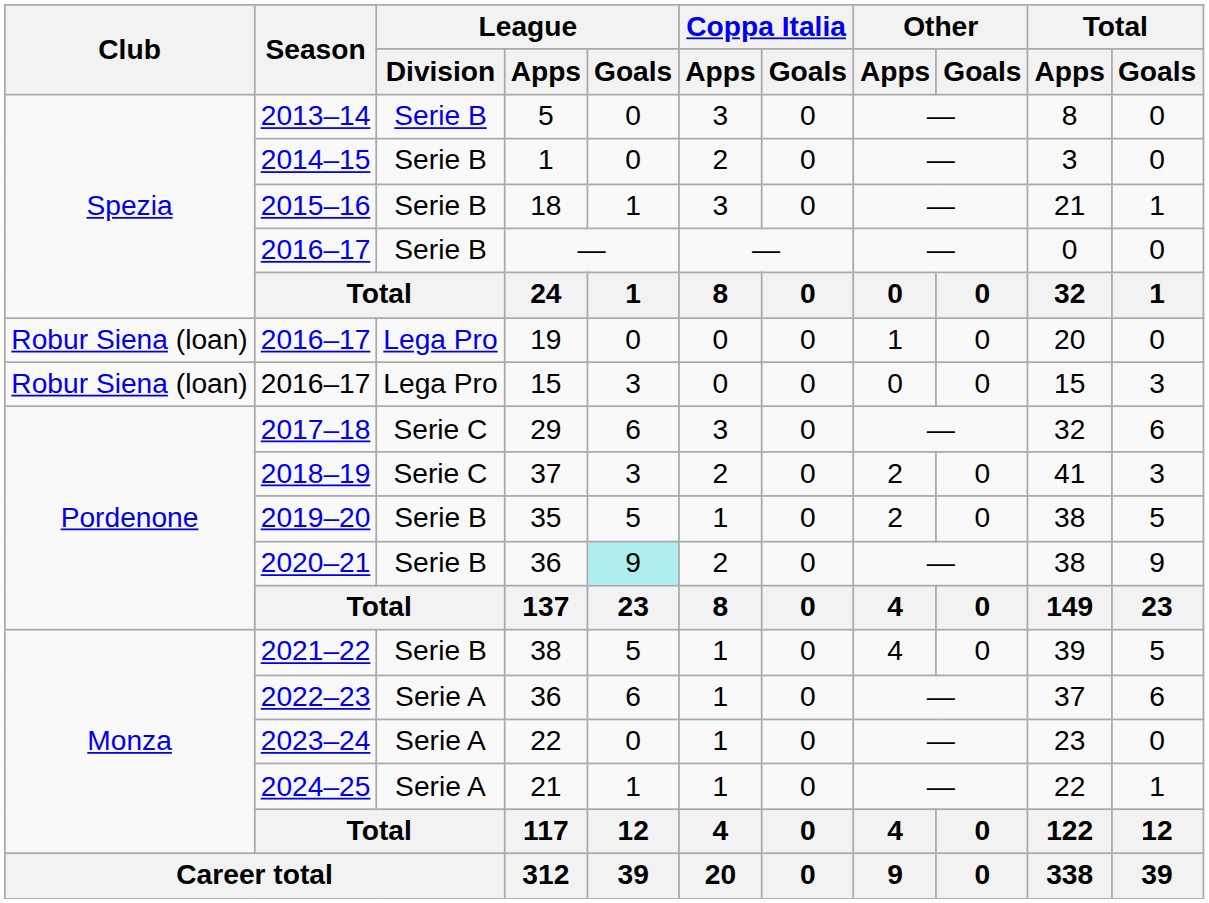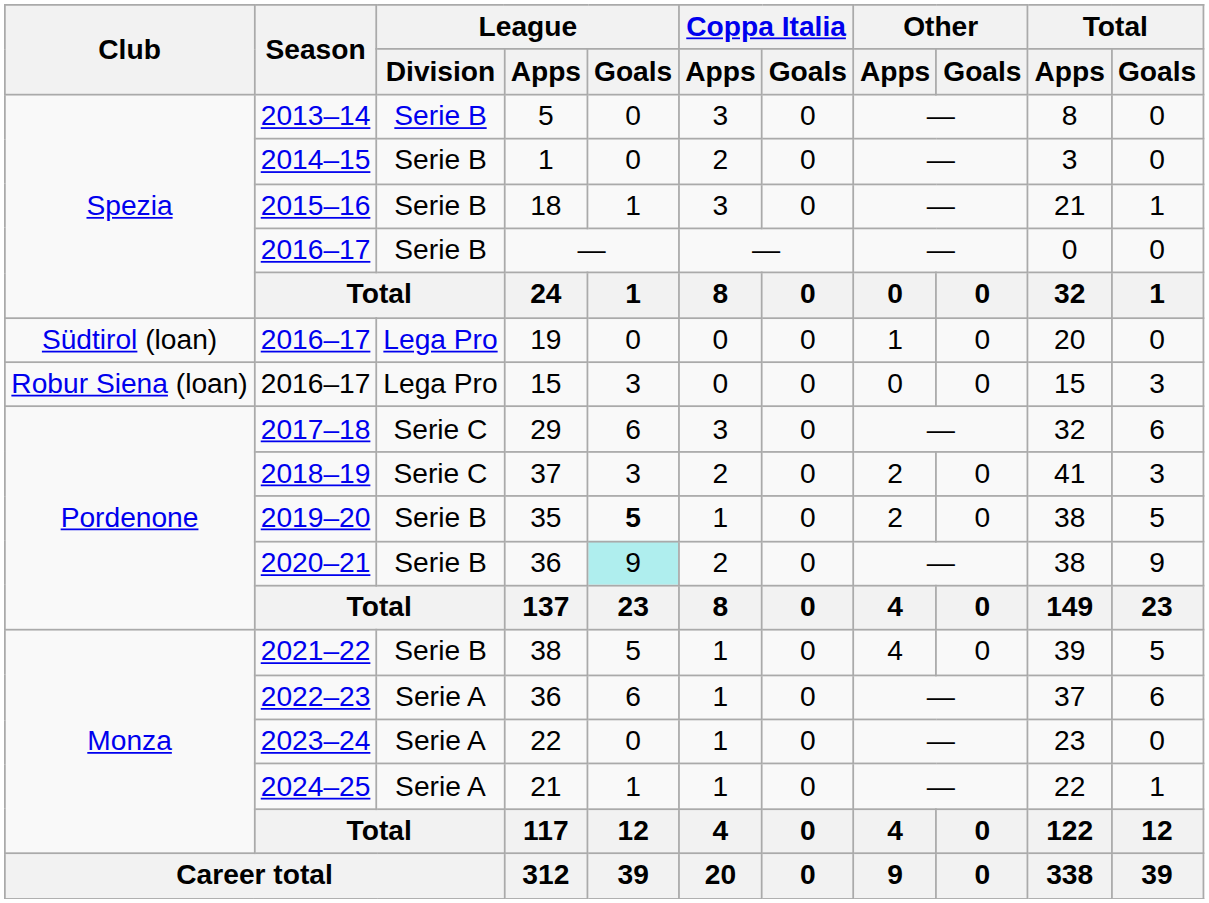 <table class="wikitable" style="text-align: center">
 <tr>
 <th rowspan="2">Club</th>
 <th rowspan="2">Season</th>
 <th colspan="3">League</th>
 <th colspan="2"><a href='#'>Coppa Italia</a></th>
 <th colspan="2">Other</th>
 <th colspan="2">Total</th>
 </tr>
 <tr>
 <th>Division</th>
 <th>Apps</th>
 <th>Goals</th>
 <th>Apps</th>
 <th>Goals</th>
 <th>Apps</th>
 <th>Goals</th>
 <th>Apps</th>
 <th>Goals</th>
 </tr>
 <tr>
 <td rowspan="5"><a href='#'>Spezia</a></td>
 <td><a href='#'>2013–14</a></td>
 <td><a href='#'>Serie B</a></td>
 <td>5</td>
 <td>0</td>
 <td>3</td>
 <td>0</td>
 <td colspan="2">—</td>
 <td>8</td>
 <td>0</td>
 </tr>
 <tr>
 <td><a href='#'>2014–15</a></td>
 <td>Serie B</td>
 <td>1</td>
 <td>0</td>
 <td>2</td>
 <td>0</td>
 <td colspan="2">—</td>
 <td>3</td>
 <td>0</td>
 </tr>
 <tr>
 <td><a href='#'>2015–16</a></td>
 <td>Serie B</td>
 <td>18</td>
 <td>1</td>
 <td>3</td>
 <td>0</td>
 <td colspan="2">—</td>
 <td>21</td>
 <td>1</td>
 </tr>
 <tr>
 <td><a href='#'>2016–17</a></td>
 <td>Serie B</td>
 <td colspan="2">—</td>
 <td colspan="2">—</td>
 <td colspan="2">—</td>
 <td>0</td>
 <td>0</td>
 </tr>
 <tr>
 <th colspan="2">Total</th>
 <th>24</th>
 <th>1</th>
 <th>8</th>
 <th>0</th>
 <th>0</th>
 <th>0</th>
 <th>32</th>
 <th>1</th>
 </tr>
 <tr>
-<td><a href='#'>Robur Siena</a> (loan)</td>
+<td><a href='#'>Südtirol</a> (loan)</td>
 <td><a href='#'>2016–17</a></td>
 <td><a href='#'>Lega Pro</a></td>
 <td>19</td>
 <td>0</td>
 <td>0</td>
 <td>0</td>
 <td>1</td>
 <td>0</td>
 <td>20</td>
 <td>0</td>
 </tr>
 <tr>
 <td><a href='#'>Robur Siena</a> (loan)</td>
 <td>2016–17</td>
 <td>Lega Pro</td>
 <td>15</td>
 <td>3</td>
 <td>0</td>
 <td>0</td>
 <td>0</td>
 <td>0</td>
 <td>15</td>
 <td>3</td>
 </tr>
 <tr>
 <td rowspan="5"><a href='#'>Pordenone</a></td>
 <td><a href='#'>2017–18</a></td>
 <td>Serie C</td>
 <td>29</td>
 <td>6</td>
 <td>3</td>
 <td>0</td>
 <td colspan="2">—</td>
 <td>32</td>
 <td>6</td>
 </tr>
 <tr>
 <td><a href='#'>2018–19</a></td>
 <td>Serie C</td>
 <td>37</td>
 <td>3</td>
 <td>2</td>
 <td>0</td>
 <td>2</td>
 <td>0</td>
 <td>41</td>
 <td>3</td>
 </tr>
 <tr>
 <td><a href='#'>2019–20</a></td>
 <td>Serie B</td>
 <td>35</td>
-<td>5</td>
+<td><strong>5</strong></td>
 <td>1</td>
 <td>0</td>
 <td>2</td>
 <td>0</td>
 <td>38</td>
 <td>5</td>
 </tr>
 <tr>
 <td><a href='#'>2020–21</a></td>
 <td>Serie B</td>
 <td>36</td>
 <td style="background: paleturquoise;">9</td>
 <td>2</td>
 <td>0</td>
 <td colspan="2">—</td>
 <td>38</td>
 <td>9</td>
 </tr>
 <tr>
 <th colspan="2">Total</th>
 <th>137</th>
 <th>23</th>
 <th>8</th>
 <th>0</th>
 <th>4</th>
 <th>0</th>
 <th>149</th>
 <th>23</th>
 </tr>
 <tr>
 <td rowspan="5"><a href='#'>Monza</a></td>
 <td><a href='#'>2021–22</a></td>
 <td>Serie B</td>
 <td>38</td>
 <td>5</td>
 <td>1</td>
 <td>0</td>
 <td>4</td>
 <td>0</td>
 <td>39</td>
 <td>5</td>
 </tr>
 <tr>
 <td><a href='#'>2022–23</a></td>
 <td>Serie A</td>
 <td>36</td>
 <td>6</td>
 <td>1</td>
 <td>0</td>
 <td colspan="2">—</td>
 <td>37</td>
 <td>6</td>
 </tr>
 <tr>
 <td><a href='#'>2023–24</a></td>
 <td>Serie A</td>
 <td>22</td>
 <td>0</td>
 <td>1</td>
 <td>0</td>
 <td colspan="2">—</td>
 <td>23</td>
 <td>0</td>
 </tr>
 <tr>
 <td><a href='#'>2024–25</a></td>
 <td>Serie A</td>
 <td>21</td>
 <td>1</td>
 <td>1</td>
 <td>0</td>
 <td colspan="2">—</td>
 <td>22</td>
 <td>1</td>
 </tr>
 <tr>
 <th colspan="2">Total</th>
 <th>117</th>
 <th>12</th>
 <th>4</th>
 <th>0</th>
 <th>4</th>
 <th>0</th>
 <th>122</th>
 <th>12</th>
 </tr>
 <tr>
 <th colspan="3">Career total</th>
 <th>312</th>
 <th>39</th>
 <th>20</th>
 <th>0</th>
 <th>9</th>
 <th>0</th>
 <th>338</th>
 <th>39</th>
 </tr>
 </table>
